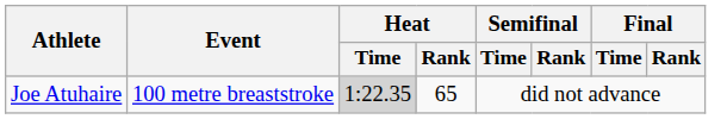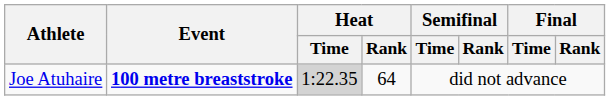 <table class=wikitable style="font-size:90%">
 <tr>
 <th rowspan="2">Athlete</th>
 <th rowspan="2">Event</th>
 <th colspan="2">Heat</th>
 <th colspan="2">Semifinal</th>
 <th colspan="2">Final</th>
 </tr>
 <tr style="font-size:95%">
 <th>Time</th>
 <th>Rank</th>
 <th>Time</th>
 <th>Rank</th>
 <th>Time</th>
 <th>Rank</th>
 </tr>
 <tr align=center>
 <td align=left><a href='#'>Joe Atuhaire</a></td>
-<td align=left><a href='#'>100 metre breaststroke</a></td>
+<td align=left><strong><a href='#'>100 metre breaststroke</a></strong></td>
 <td style="background: lightgrey;">1:22.35</td>
-<td>65</td>
+<td>64</td>
 <td colspan=6>did not advance</td>
 </tr>
 </table>
